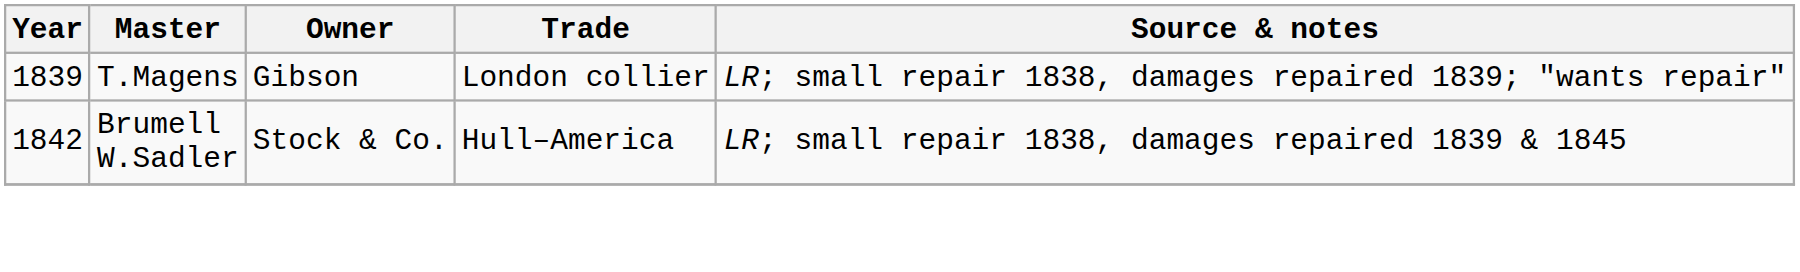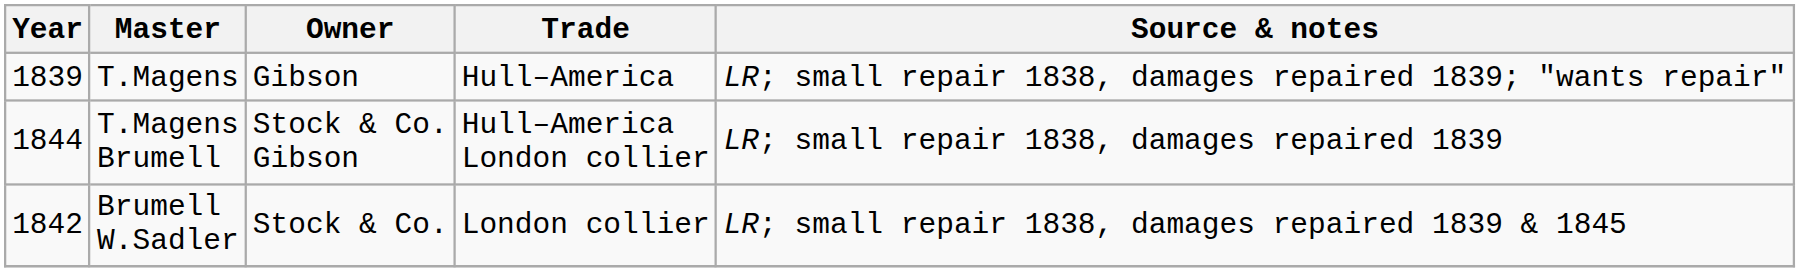 <table class=" wikitable">
 <tr>
 <th>Year</th>
 <th>Master</th>
 <th>Owner</th>
 <th>Trade</th>
 <th>Source & notes</th>
 </tr>
 <tr>
 <td>1839</td>
 <td>T.Magens</td>
 <td>Gibson</td>
-<td>London collier</td>
+<td>Hull–America</td>
 <td><em>LR</em>; small repair 1838, damages repaired 1839; "wants repair"</td>
+</tr>
+<tr>
+<td>1844</td>
+<td>T.Magens<br>Brumell</td>
+<td>Stock & Co.<br>Gibson</td>
+<td>Hull–America<br>London collier</td>
+<td><em>LR</em>; small repair 1838, damages repaired 1839</td>
 </tr>
 <tr>
 <td>1842</td>
 <td>Brumell<br>W.Sadler</td>
 <td>Stock & Co.</td>
-<td>Hull–America</td>
+<td>London collier</td>
 <td><em>LR</em>; small repair 1838, damages repaired 1839 & 1845</td>
 </tr>
 <tr>
 </tr>
 </table>
